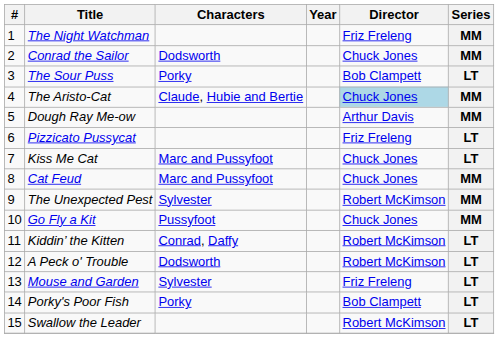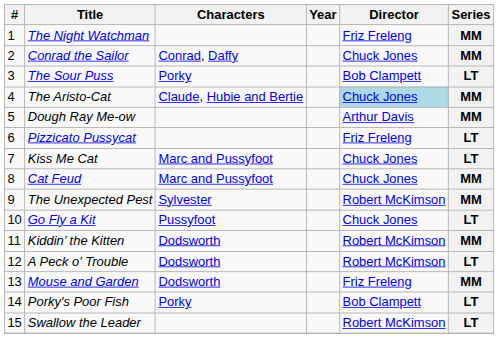 <table class="wikitable sortable">
 <tr>
 <th>#</th>
 <th>Title</th>
 <th>Characters</th>
 <th>Year</th>
 <th>Director</th>
 <th>Series</th>
 </tr>
 <tr>
 <td>1</td>
 <td><em><a href='#'>The Night Watchman</a></em></td>
 <td></td>
 <td></td>
 <td><a href='#'>Friz Freleng</a></td>
 <th>MM</th>
 </tr>
 <tr>
 <td>2</td>
 <td><em><a href='#'>Conrad the Sailor</a></em></td>
-<td><a href='#'>Dodsworth</a></td>
+<td><a href='#'>Conrad</a>, <a href='#'>Daffy</a></td>
 <td></td>
 <td><a href='#'>Chuck Jones</a></td>
 <th>MM</th>
 </tr>
 <tr>
 <td>3</td>
 <td><em><a href='#'>The Sour Puss</a></em></td>
 <td><a href='#'>Porky</a></td>
 <td></td>
 <td><a href='#'>Bob Clampett</a></td>
 <th>LT</th>
 </tr>
 <tr>
 <td>4</td>
 <td><em>The Aristo-Cat</em></td>
 <td><a href='#'>Claude</a>, <a href='#'>Hubie and Bertie</a></td>
 <td></td>
 <td style="background: lightblue;"><a href='#'>Chuck Jones</a></td>
 <th>MM</th>
 </tr>
 <tr>
 <td>5</td>
 <td><em>Dough Ray Me-ow</em></td>
 <td></td>
 <td></td>
 <td><a href='#'>Arthur Davis</a></td>
 <th>MM</th>
 </tr>
 <tr>
 <td>6</td>
 <td><em><a href='#'>Pizzicato Pussycat</a></em></td>
 <td></td>
 <td></td>
 <td><a href='#'>Friz Freleng</a></td>
 <th>LT</th>
 </tr>
 <tr>
 <td>7</td>
 <td><em>Kiss Me Cat</em></td>
 <td><a href='#'>Marc and Pussyfoot</a></td>
 <td></td>
 <td><a href='#'>Chuck Jones</a></td>
 <th>LT</th>
 </tr>
 <tr>
 <td>8</td>
 <td><em><a href='#'>Cat Feud</a></em></td>
 <td><a href='#'>Marc and Pussyfoot</a></td>
 <td></td>
 <td><a href='#'>Chuck Jones</a></td>
 <th>MM</th>
 </tr>
 <tr>
 <td>9</td>
 <td><em>The Unexpected Pest</em></td>
 <td><a href='#'>Sylvester</a></td>
 <td></td>
 <td><a href='#'>Robert McKimson</a></td>
 <th>MM</th>
 </tr>
 <tr>
 <td>10</td>
 <td><em><a href='#'>Go Fly a Kit</a></em></td>
 <td><a href='#'>Pussyfoot</a></td>
 <td></td>
 <td><a href='#'>Chuck Jones</a></td>
-<th>MM</th>
+<th>LT</th>
 </tr>
 <tr>
 <td>11</td>
 <td><em>Kiddin’ the Kitten</em></td>
-<td><a href='#'>Conrad</a>, <a href='#'>Daffy</a></td>
+<td><a href='#'>Dodsworth</a></td>
 <td></td>
 <td><a href='#'>Robert McKimson</a></td>
-<th>LT</th>
+<th>MM</th>
 </tr>
 <tr>
 <td>12</td>
 <td><em>A Peck o' Trouble</em></td>
 <td><a href='#'>Dodsworth</a></td>
 <td></td>
 <td><a href='#'>Robert McKimson</a></td>
 <th>LT</th>
 </tr>
 <tr>
 <td>13</td>
 <td><em><a href='#'>Mouse and Garden</a></em></td>
-<td><a href='#'>Sylvester</a></td>
+<td><a href='#'>Dodsworth</a></td>
 <td></td>
 <td><a href='#'>Friz Freleng</a></td>
-<th>LT</th>
+<th>MM</th>
 </tr>
 <tr>
 <td>14</td>
 <td><em>Porky's Poor Fish</em></td>
 <td><a href='#'>Porky</a></td>
 <td></td>
 <td><a href='#'>Bob Clampett</a></td>
 <th>LT</th>
 </tr>
 <tr>
 <td>15</td>
 <td><em>Swallow the Leader</em></td>
 <td></td>
 <td></td>
 <td><a href='#'>Robert McKimson</a></td>
 <th>LT</th>
 </tr>
 <tr>
 </tr>
 </table>
